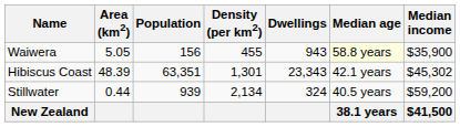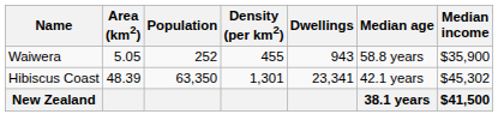 <table class="wikitable">
 <tr>
 <th>Name</th>
 <th>Area<br>(km<sup>2</sup>)</th>
 <th>Population</th>
 <th>Density<br>(per km<sup>2</sup>)</th>
 <th>Dwellings</th>
 <th>Median age</th>
 <th>Median<br>income</th>
 </tr>
 <tr>
 <td>Waiwera</td>
 <td style="text-align:right;">5.05</td>
-<td style="text-align:right;">156</td>
+<td style="text-align:right;">252</td>
 <td style="text-align:right;">455</td>
 <td style="text-align:right;">943</td>
-<td style="background: lightyellow;">58.8 years</td>
+<td>58.8 years</td>
 <td>$35,900</td>
 </tr>
 <tr>
 <td>Hibiscus Coast</td>
 <td style="text-align:right;">48.39</td>
-<td style="text-align:right;">63,351</td>
+<td style="text-align:right;">63,350</td>
 <td style="text-align:right;">1,301</td>
-<td style="text-align:right;">23,343</td>
+<td style="text-align:right;">23,341</td>
 <td>42.1 years</td>
 <td>$45,302</td>
-</tr>
-<tr>
-<td>Stillwater</td>
-<td style="text-align:right;">0.44</td>
-<td style="text-align:right;">939</td>
-<td style="text-align:right;">2,134</td>
-<td style="text-align:right;">324</td>
-<td>40.5 years</td>
-<td>$59,200</td>
 </tr>
 <tr>
 <th>New Zealand</th>
 <th></th>
 <th></th>
 <th></th>
 <th></th>
 <th>38.1 years</th>
 <th style="text-align:left;">$41,500</th>
 </tr>
 </table>
